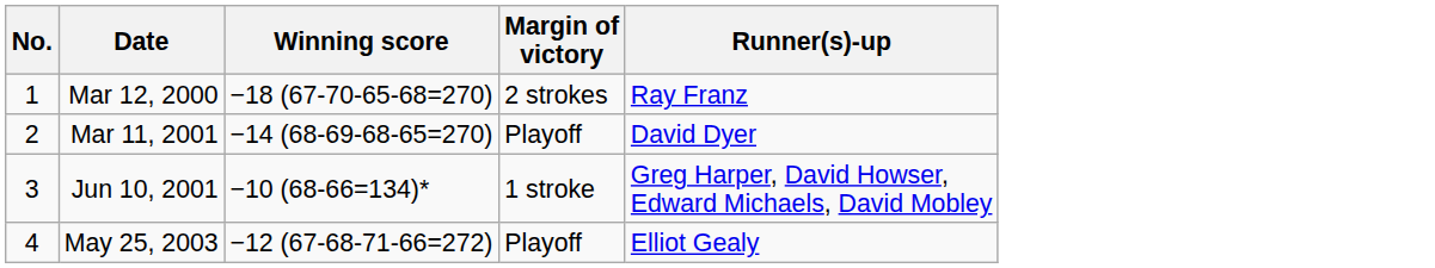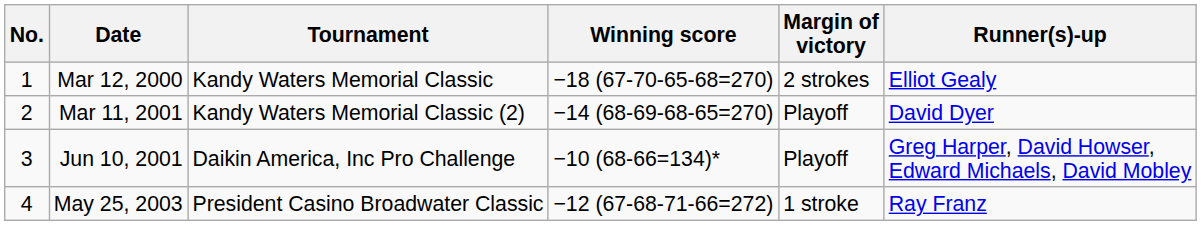 <table class="wikitable" style="font-size:95%;">
 <tr>
 <th>No.</th>
 <th>Date</th>
+<th>Tournament</th>
 <th>Winning score</th>
 <th>Margin of<br>victory</th>
 <th>Runner(s)-up</th>
 </tr>
 <tr>
 <td align=center>1</td>
 <td align=right>Mar 12, 2000</td>
+<td>Kandy Waters Memorial Classic</td>
 <td>−18 (67-70-65-68=270)</td>
 <td>2 strokes</td>
-<td> <a href='#'>Ray Franz</a></td>
+<td> <a href='#'>Elliot Gealy</a></td>
 </tr>
 <tr>
 <td align=center>2</td>
 <td align=right>Mar 11, 2001</td>
+<td>Kandy Waters Memorial Classic (2)</td>
 <td>−14 (68-69-68-65=270)</td>
 <td>Playoff</td>
 <td> <a href='#'>David Dyer</a></td>
 </tr>
 <tr>
 <td align=center>3</td>
 <td align=right>Jun 10, 2001</td>
+<td>Daikin America, Inc Pro Challenge</td>
 <td>−10 (68-66=134)*</td>
-<td>1 stroke</td>
+<td>Playoff</td>
 <td> <a href='#'>Greg Harper</a>,  <a href='#'>David Howser</a>,<br> <a href='#'>Edward Michaels</a>,  <a href='#'>David Mobley</a></td>
 </tr>
 <tr>
 <td align=center>4</td>
 <td align=right>May 25, 2003</td>
+<td>President Casino Broadwater Classic</td>
 <td>−12 (67-68-71-66=272)</td>
-<td>Playoff</td>
-<td> <a href='#'>Elliot Gealy</a></td>
+<td>1 stroke</td>
+<td> <a href='#'>Ray Franz</a></td>
 </tr>
 </table>
